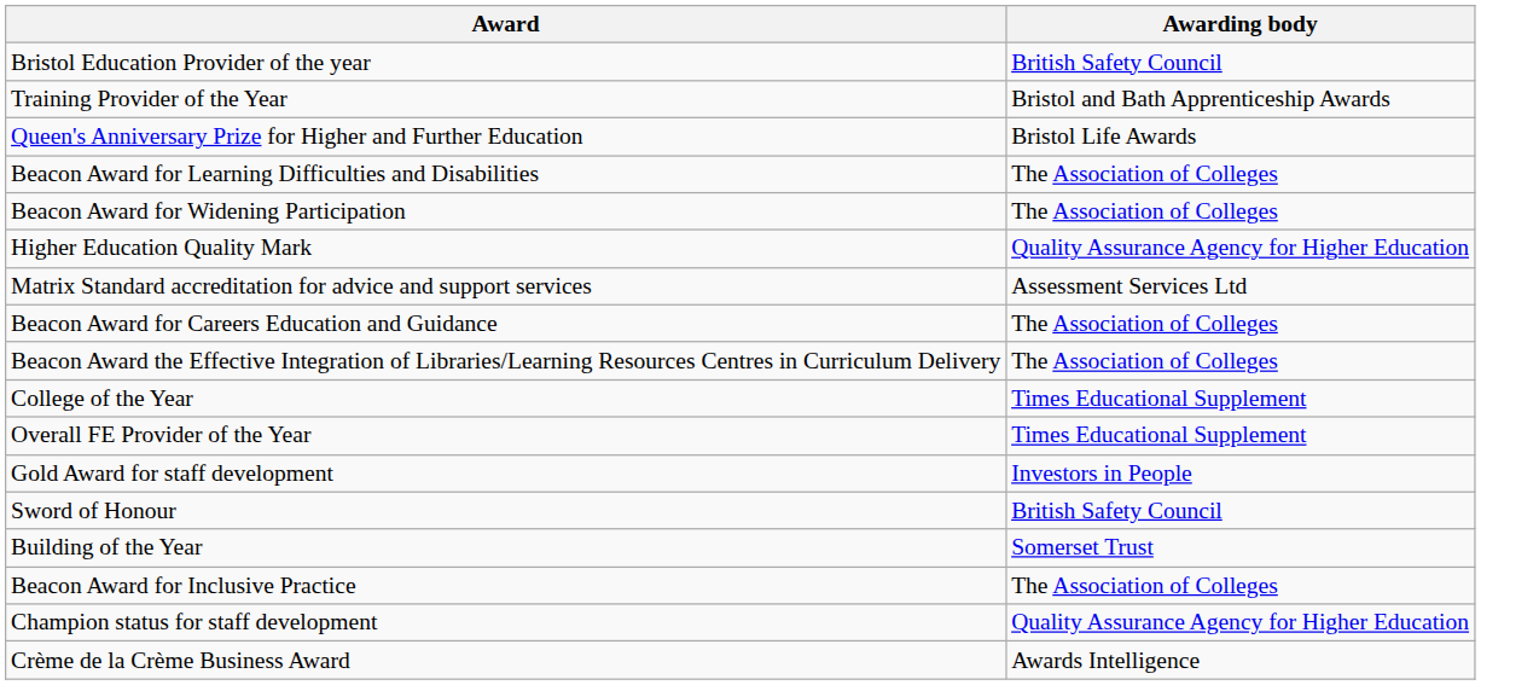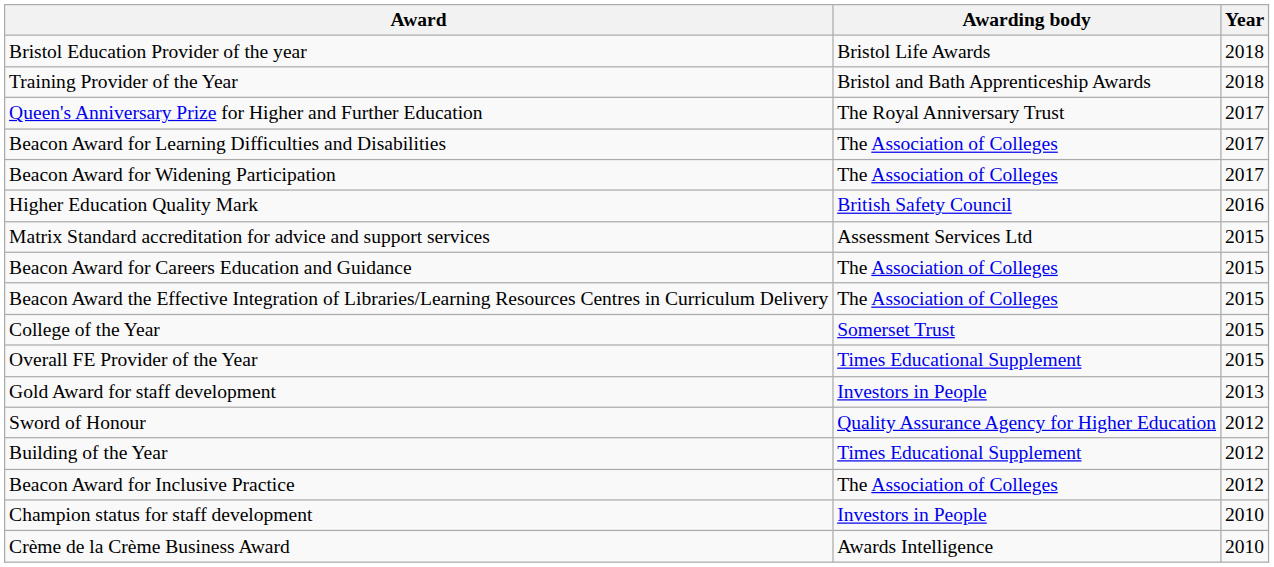 <table class="wikitable">
 <tr>
 <th>Award</th>
 <th>Awarding body</th>
+<th>Year</th>
 </tr>
 <tr>
 <td>Bristol Education Provider of the year</td>
-<td><a href='#'>British Safety Council</a></td>
+<td>Bristol Life Awards</td>
+<td>2018</td>
 </tr>
 <tr>
 <td>Training Provider of the Year</td>
 <td>Bristol and Bath Apprenticeship Awards</td>
+<td>2018</td>
 </tr>
 <tr>
 <td><a href='#'>Queen's Anniversary Prize</a> for Higher and Further Education</td>
-<td>Bristol Life Awards</td>
+<td>The Royal Anniversary Trust</td>
+<td>2017</td>
 </tr>
 <tr>
 <td>Beacon Award for Learning Difficulties and Disabilities</td>
 <td>The <a href='#'>Association of Colleges</a></td>
+<td>2017</td>
 </tr>
 <tr>
 <td>Beacon Award for Widening Participation</td>
 <td>The <a href='#'>Association of Colleges</a></td>
+<td>2017</td>
 </tr>
 <tr>
 <td>Higher Education Quality Mark</td>
-<td><a href='#'>Quality Assurance Agency for Higher Education</a></td>
+<td><a href='#'>British Safety Council</a></td>
+<td>2016</td>
 </tr>
 <tr>
 <td>Matrix Standard accreditation for advice and support services</td>
 <td>Assessment Services Ltd</td>
+<td>2015</td>
 </tr>
 <tr>
 <td>Beacon Award for Careers Education and Guidance</td>
 <td>The <a href='#'>Association of Colleges</a></td>
+<td>2015</td>
 </tr>
 <tr>
 <td>Beacon Award the Effective Integration of Libraries/Learning Resources Centres in Curriculum Delivery</td>
 <td>The <a href='#'>Association of Colleges</a></td>
+<td>2015</td>
 </tr>
 <tr>
 <td>College of the Year</td>
-<td><a href='#'>Times Educational Supplement</a></td>
+<td><a href='#'>Somerset Trust</a></td>
+<td>2015</td>
 </tr>
 <tr>
 <td>Overall FE Provider of the Year</td>
 <td><a href='#'>Times Educational Supplement</a></td>
+<td>2015</td>
 </tr>
 <tr>
 <td>Gold Award for staff development</td>
 <td><a href='#'>Investors in People</a></td>
+<td>2013</td>
 </tr>
 <tr>
 <td>Sword of Honour</td>
-<td><a href='#'>British Safety Council</a></td>
+<td><a href='#'>Quality Assurance Agency for Higher Education</a></td>
+<td>2012</td>
 </tr>
 <tr>
 <td>Building of the Year</td>
-<td><a href='#'>Somerset Trust</a></td>
+<td><a href='#'>Times Educational Supplement</a></td>
+<td>2012</td>
 </tr>
 <tr>
 <td>Beacon Award for Inclusive Practice</td>
 <td>The <a href='#'>Association of Colleges</a></td>
+<td>2012</td>
 </tr>
 <tr>
 <td>Champion status for staff development</td>
-<td><a href='#'>Quality Assurance Agency for Higher Education</a></td>
+<td><a href='#'>Investors in People</a></td>
+<td>2010</td>
 </tr>
 <tr>
 <td>Crème de la Crème Business Award</td>
 <td>Awards Intelligence</td>
+<td>2010</td>
 </tr>
 </table>
